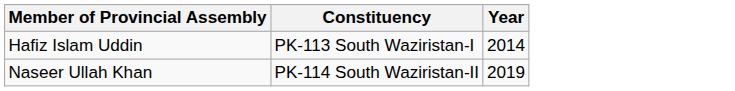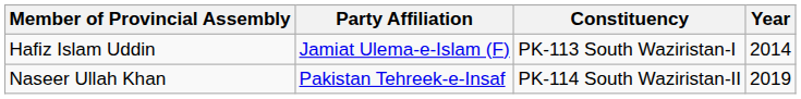 <table class="wikitable sortable">
 <tr>
 <th>Member of Provincial Assembly</th>
+<th>Party Affiliation</th>
 <th>Constituency</th>
 <th>Year</th>
 </tr>
 <tr>
 <td>Hafiz Islam Uddin</td>
+<td><a href='#'>Jamiat Ulema-e-Islam (F)</a></td>
 <td>PK-113 South Waziristan-I</td>
 <td>2014</td>
 </tr>
 <tr>
 <td>Naseer Ullah Khan</td>
+<td><a href='#'>Pakistan Tehreek-e-Insaf</a></td>
 <td>PK-114 South Waziristan-II</td>
 <td>2019</td>
 </tr>
 </table>
